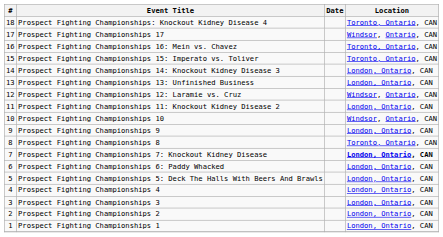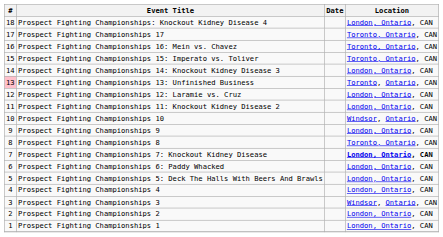 <table class="sortable wikitable succession-box" class="wikitable mw-collapsible mw-collapsed" style="font-size:90%">
 <tr>
 <th scope="col">#</th>
 <th scope="col">Event Title</th>
 <th scope="col">Date</th>
 <th scope="col">Location</th>
 </tr>
 <tr>
 <td align=center>18</td>
 <td>Prospect Fighting Championships: Knockout Kidney Disease 4</td>
 <td></td>
-<td><a href='#'>Toronto, Ontario</a>, CAN</td>
+<td><a href='#'>London, Ontario</a>, CAN</td>
 </tr>
 <tr>
 <td align=center>17</td>
 <td>Prospect Fighting Championships 17</td>
 <td></td>
-<td><a href='#'>Windsor</a>, <a href='#'>Ontario</a>, CAN</td>
+<td><a href='#'>Toronto, Ontario</a>, CAN</td>
 </tr>
 <tr>
 <td align=center>16</td>
 <td>Prospect Fighting Championships 16: Mein vs. Chavez</td>
 <td></td>
 <td><a href='#'>Toronto, Ontario</a>, CAN</td>
 </tr>
 <tr>
 <td align=center>15</td>
 <td>Prospect Fighting Championships 15: Imperato vs. Toliver</td>
 <td></td>
 <td><a href='#'>Toronto, Ontario</a>, CAN</td>
 </tr>
 <tr>
 <td align=center>14</td>
 <td>Prospect Fighting Championships 14: Knockout Kidney Disease 3</td>
 <td></td>
 <td><a href='#'>London, Ontario</a>, CAN</td>
 </tr>
 <tr>
-<td align=center>13</td>
+<td align=center style="background: pink;">13</td>
 <td>Prospect Fighting Championships 13: Unfinished Business</td>
 <td></td>
-<td><a href='#'>London, Ontario</a>, CAN</td>
+<td><a href='#'>Toronto</a>, <a href='#'>Ontario</a>, CAN</td>
 </tr>
 <tr>
 <td align=center>12</td>
 <td>Prospect Fighting Championships 12: Laramie vs. Cruz</td>
 <td></td>
-<td><a href='#'>Windsor</a>, <a href='#'>Ontario</a>, CAN</td>
+<td><a href='#'>London, Ontario</a>, CAN</td>
 </tr>
 <tr>
 <td align=center>11</td>
 <td>Prospect Fighting Championships 11: Knockout Kidney Disease 2</td>
 <td></td>
 <td><a href='#'>London, Ontario</a>, CAN</td>
 </tr>
 <tr>
 <td align=center>10</td>
 <td>Prospect Fighting Championships 10</td>
 <td></td>
 <td><a href='#'>Windsor</a>, <a href='#'>Ontario</a>, CAN</td>
 </tr>
 <tr>
 <td align=center>9</td>
 <td>Prospect Fighting Championships 9</td>
 <td></td>
 <td><a href='#'>London, Ontario</a>, CAN</td>
 </tr>
 <tr>
 <td align=center>8</td>
 <td>Prospect Fighting Championships 8</td>
 <td></td>
 <td><a href='#'>Toronto, Ontario</a>, CAN</td>
 </tr>
 <tr>
 <td align=center>7</td>
 <td>Prospect Fighting Championships 7: Knockout Kidney Disease</td>
 <td></td>
 <td><strong><a href='#'>London, Ontario</a>, CAN</strong></td>
 </tr>
 <tr>
 <td align=center>6</td>
 <td>Prospect Fighting Championships 6: Paddy Whacked</td>
 <td></td>
 <td><a href='#'>London, Ontario</a>, CAN</td>
 </tr>
 <tr>
 <td align=center>5</td>
 <td>Prospect Fighting Championships 5: Deck The Halls With Beers And Brawls</td>
 <td></td>
 <td><a href='#'>London, Ontario</a>, CAN</td>
 </tr>
 <tr>
 <td align=center>4</td>
 <td>Prospect Fighting Championships 4</td>
 <td></td>
 <td><a href='#'>London, Ontario</a>, CAN</td>
 </tr>
 <tr>
 <td align=center>3</td>
 <td>Prospect Fighting Championships 3</td>
 <td></td>
-<td><a href='#'>London, Ontario</a>, CAN</td>
+<td><a href='#'>Windsor</a>, <a href='#'>Ontario</a>, CAN</td>
 </tr>
 <tr>
 <td align=center>2</td>
 <td>Prospect Fighting Championships 2</td>
 <td></td>
 <td><a href='#'>London, Ontario</a>, CAN</td>
 </tr>
 <tr>
 <td align=center>1</td>
 <td>Prospect Fighting Championships 1</td>
 <td></td>
 <td><a href='#'>London, Ontario</a>, CAN</td>
 </tr>
 <tr>
 </tr>
 </table>
